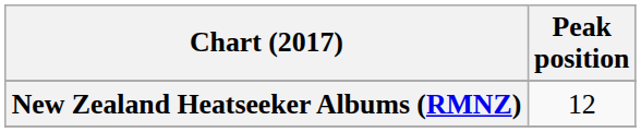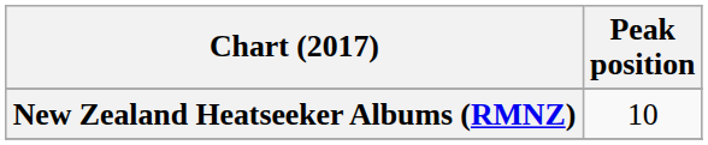 <table class="wikitable sortable plainrowheaders" style="text-align:center">
 <tr>
 <th scope="col">Chart (2017)</th>
 <th scope="col">Peak<br>position</th>
 </tr>
 <tr>
 </tr>
 <tr>
 </tr>
 <tr>
 </tr>
 <tr>
 </tr>
 <tr>
 </tr>
 <tr>
 </tr>
 <tr>
 </tr>
 <tr>
 <th scope="row">New Zealand Heatseeker Albums (<a href='#'>RMNZ</a>)</th>
-<td>12</td>
+<td>10</td>
 </tr>
 <tr>
 </tr>
 <tr>
 </tr>
 <tr>
 </tr>
 <tr>
 </tr>
 <tr>
 </tr>
 </table>
